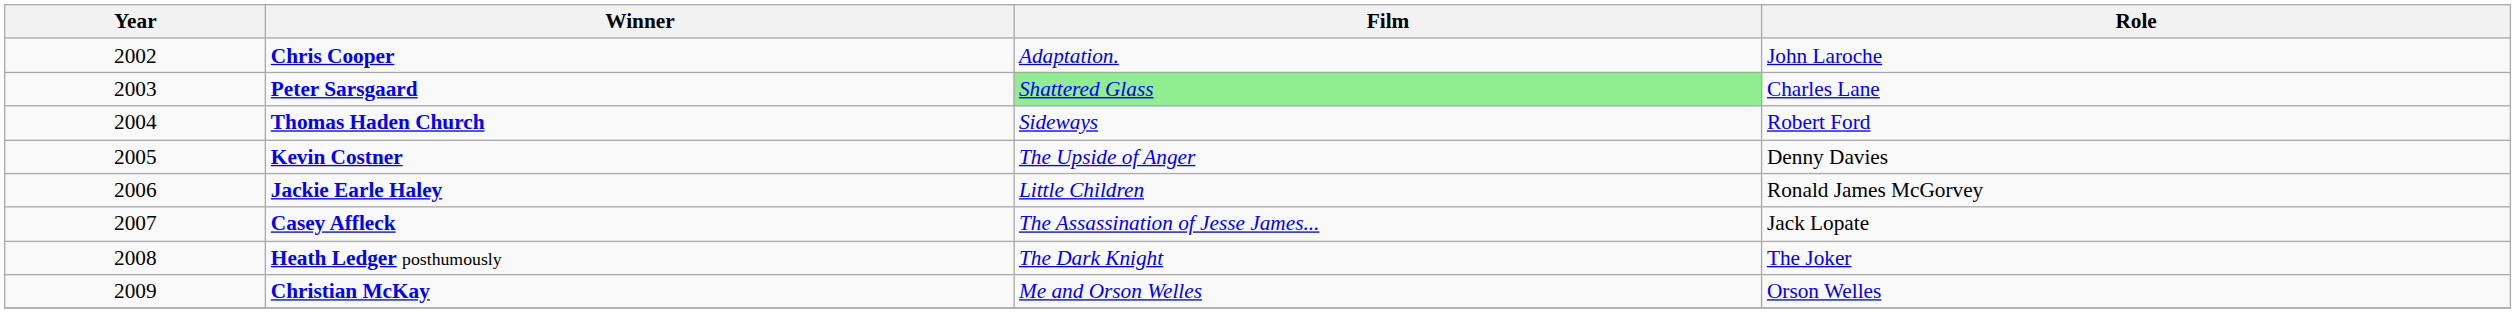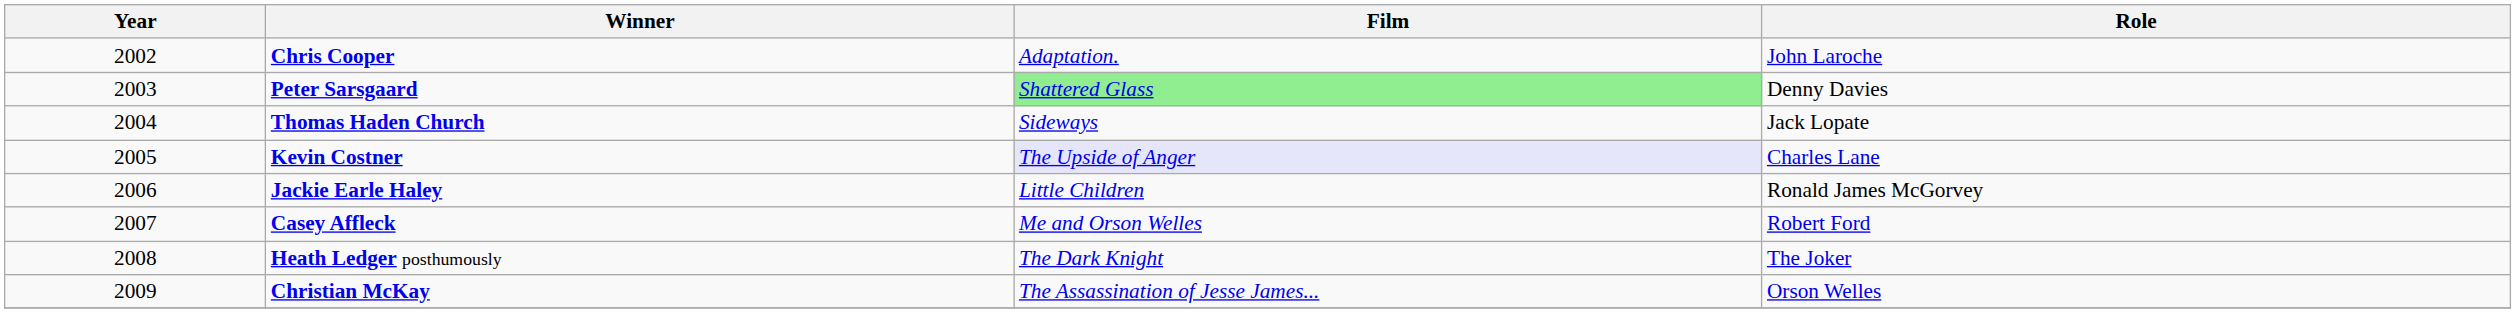 <table class="wikitable" width="95%" cellpadding="5">
 <tr>
 <th width="100"><strong>Year</strong></th>
 <th width="300"><strong>Winner</strong></th>
 <th width="300"><strong>Film</strong></th>
 <th width="300"><strong>Role</strong></th>
 </tr>
 <tr>
 <td style="text-align:center;">2002</td>
 <td><strong><a href='#'>Chris Cooper</a></strong></td>
 <td><em><a href='#'>Adaptation.</a></em></td>
 <td><a href='#'>John Laroche</a></td>
 </tr>
 <tr>
 <td style="text-align:center;">2003</td>
 <td><strong><a href='#'>Peter Sarsgaard</a></strong></td>
 <td style="background: lightgreen;"><em><a href='#'>Shattered Glass</a></em></td>
-<td><a href='#'>Charles Lane</a></td>
+<td>Denny Davies</td>
 </tr>
 <tr>
 <td style="text-align:center;">2004</td>
 <td><strong><a href='#'>Thomas Haden Church</a></strong></td>
 <td><em><a href='#'>Sideways</a></em></td>
-<td><a href='#'>Robert Ford</a></td>
+<td>Jack Lopate</td>
 </tr>
 <tr>
 <td style="text-align:center;">2005</td>
 <td><strong><a href='#'>Kevin Costner</a></strong></td>
-<td><em><a href='#'>The Upside of Anger</a></em></td>
-<td>Denny Davies</td>
+<td style="background: lavender;"><em><a href='#'>The Upside of Anger</a></em></td>
+<td><a href='#'>Charles Lane</a></td>
 </tr>
 <tr>
 <td style="text-align:center;">2006</td>
 <td><strong><a href='#'>Jackie Earle Haley</a></strong></td>
 <td><em><a href='#'>Little Children</a></em></td>
 <td>Ronald James McGorvey</td>
 </tr>
 <tr>
 <td style="text-align:center;">2007</td>
 <td><strong><a href='#'>Casey Affleck</a></strong></td>
-<td><em><a href='#'>The Assassination of Jesse James...</a></em></td>
-<td>Jack Lopate</td>
+<td><em><a href='#'>Me and Orson Welles</a></em></td>
+<td><a href='#'>Robert Ford</a></td>
 </tr>
 <tr>
 <td style="text-align:center;">2008</td>
 <td><strong><a href='#'>Heath Ledger</a></strong> <small>posthumously</small></td>
 <td><em><a href='#'>The Dark Knight</a></em></td>
 <td><a href='#'>The Joker</a></td>
 </tr>
 <tr>
 <td style="text-align:center;">2009</td>
 <td><strong><a href='#'>Christian McKay</a></strong></td>
-<td><em><a href='#'>Me and Orson Welles</a></em></td>
+<td><em><a href='#'>The Assassination of Jesse James...</a></em></td>
 <td><a href='#'>Orson Welles</a></td>
 </tr>
 <tr>
 </tr>
 </table>
